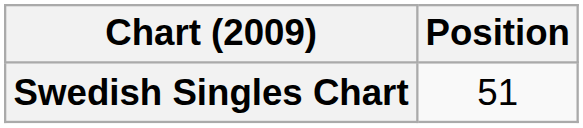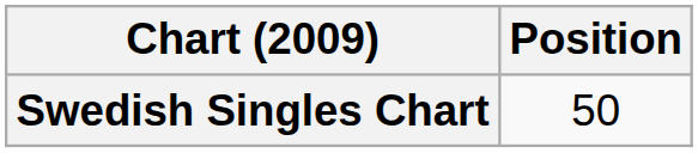 <table class="wikitable plainrowheaders">
 <tr>
 <th scope="col">Chart (2009)</th>
 <th scope="col">Position</th>
 </tr>
 <tr>
 <th scope="row">Swedish Singles Chart</th>
-<td align=center>51</td>
+<td align=center>50</td>
 </tr>
 </table>
